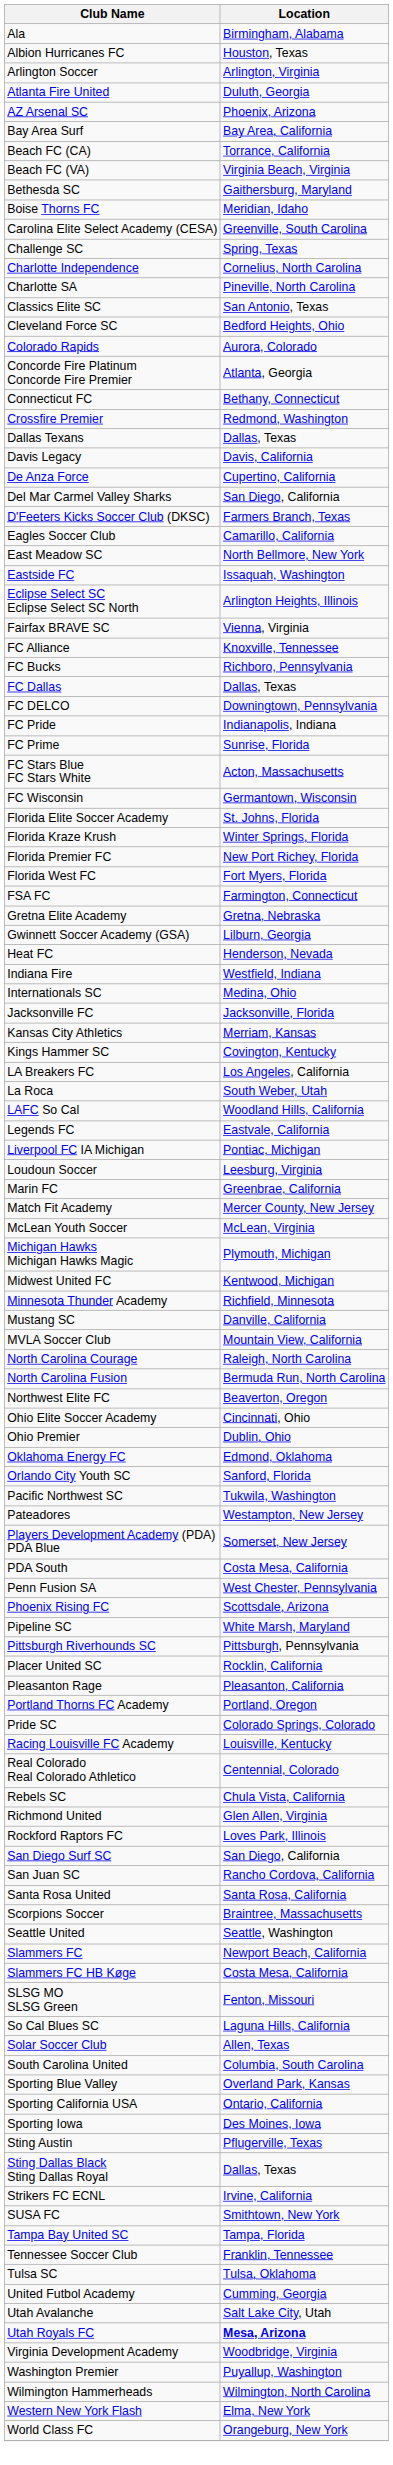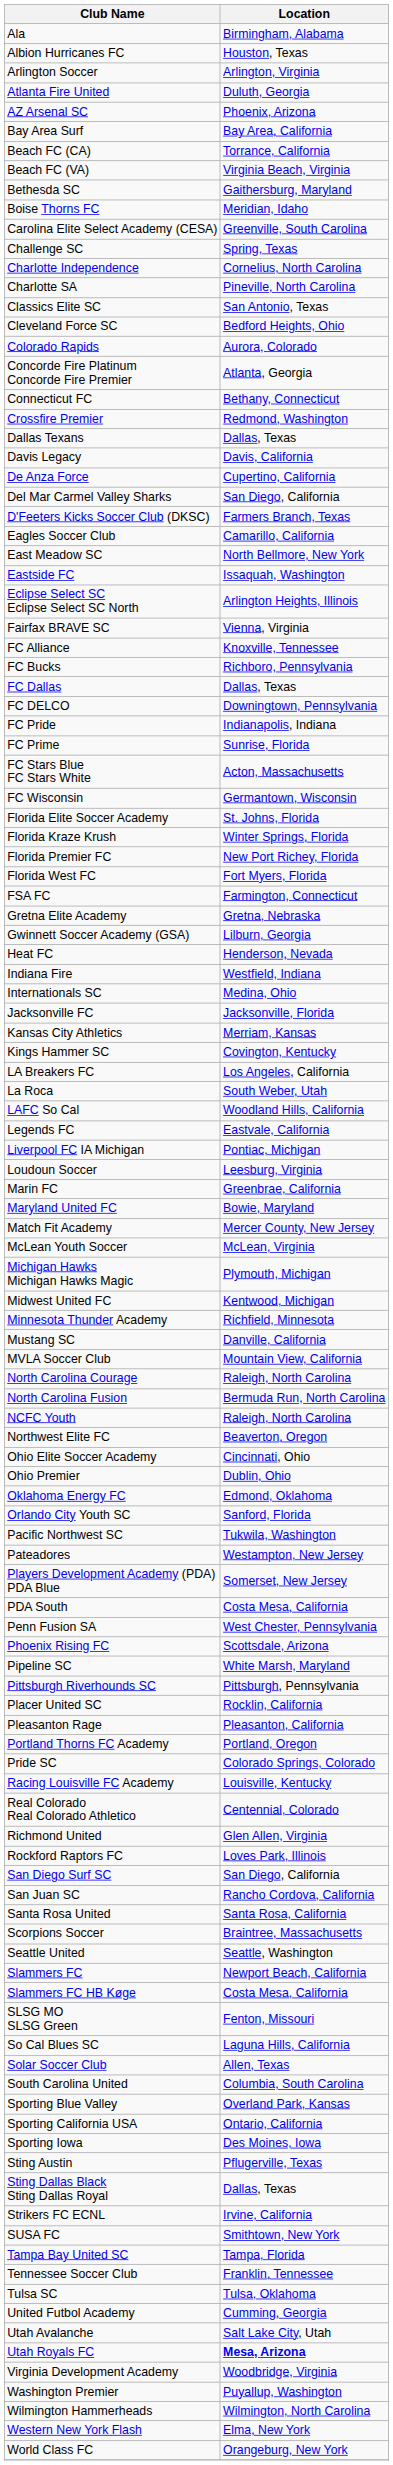 <table class="wikitable">
 <tr>
 <th>Club Name</th>
 <th>Location</th>
 </tr>
 <tr>
 <td>Ala</td>
 <td><a href='#'>Birmingham, Alabama</a></td>
 </tr>
 <tr>
 <td>Albion Hurricanes FC</td>
 <td><a href='#'>Houston</a>, Texas</td>
 </tr>
 <tr>
 <td>Arlington Soccer</td>
 <td><a href='#'>Arlington, Virginia</a></td>
 </tr>
 <tr>
 <td><a href='#'>Atlanta Fire United</a></td>
 <td><a href='#'>Duluth, Georgia</a></td>
 </tr>
 <tr>
 <td><a href='#'>AZ Arsenal SC</a></td>
 <td><a href='#'>Phoenix, Arizona</a></td>
 </tr>
 <tr>
 <td>Bay Area Surf</td>
 <td><a href='#'>Bay Area, California</a></td>
 </tr>
 <tr>
 <td>Beach FC (CA)</td>
 <td><a href='#'>Torrance, California</a></td>
 </tr>
 <tr>
 <td>Beach FC (VA)</td>
 <td><a href='#'>Virginia Beach, Virginia</a></td>
 </tr>
 <tr>
 <td>Bethesda SC</td>
 <td><a href='#'>Gaithersburg, Maryland</a></td>
 </tr>
 <tr>
 <td>Boise <a href='#'>Thorns FC</a></td>
 <td><a href='#'>Meridian, Idaho</a></td>
 </tr>
 <tr>
 <td>Carolina Elite Select Academy (CESA)</td>
 <td><a href='#'>Greenville, South Carolina</a></td>
 </tr>
 <tr>
 <td>Challenge SC</td>
 <td><a href='#'>Spring, Texas</a></td>
 </tr>
 <tr>
 <td><a href='#'>Charlotte Independence</a></td>
 <td><a href='#'>Cornelius, North Carolina</a></td>
 </tr>
 <tr>
 <td>Charlotte SA</td>
 <td><a href='#'>Pineville, North Carolina</a></td>
 </tr>
 <tr>
 <td>Classics Elite SC</td>
 <td><a href='#'>San Antonio</a>, Texas</td>
 </tr>
 <tr>
 <td>Cleveland Force SC</td>
 <td><a href='#'>Bedford Heights, Ohio</a></td>
 </tr>
 <tr>
 <td><a href='#'>Colorado Rapids</a></td>
 <td><a href='#'>Aurora, Colorado</a></td>
 </tr>
 <tr>
 <td>Concorde Fire Platinum<br>Concorde Fire Premier</td>
 <td><a href='#'>Atlanta</a>, Georgia</td>
 </tr>
 <tr>
 <td>Connecticut FC</td>
 <td><a href='#'>Bethany, Connecticut</a></td>
 </tr>
 <tr>
 <td><a href='#'>Crossfire Premier</a></td>
 <td><a href='#'>Redmond, Washington</a></td>
 </tr>
 <tr>
 <td>Dallas Texans</td>
 <td><a href='#'>Dallas</a>, Texas</td>
 </tr>
 <tr>
 <td>Davis Legacy</td>
 <td><a href='#'>Davis, California</a></td>
 </tr>
 <tr>
 <td><a href='#'>De Anza Force</a></td>
 <td><a href='#'>Cupertino, California</a></td>
 </tr>
 <tr>
 <td>Del Mar Carmel Valley Sharks</td>
 <td><a href='#'>San Diego</a>, California</td>
 </tr>
 <tr>
 <td><a href='#'>D'Feeters Kicks Soccer Club</a> (DKSC)</td>
 <td><a href='#'>Farmers Branch, Texas</a></td>
 </tr>
 <tr>
 <td>Eagles Soccer Club</td>
 <td><a href='#'>Camarillo, California</a></td>
 </tr>
 <tr>
 <td>East Meadow SC</td>
 <td><a href='#'>North Bellmore, New York</a></td>
 </tr>
 <tr>
 <td><a href='#'>Eastside FC</a></td>
 <td><a href='#'>Issaquah, Washington</a></td>
 </tr>
 <tr>
 <td><a href='#'>Eclipse Select SC</a><br>Eclipse Select SC North</td>
 <td><a href='#'>Arlington Heights, Illinois</a></td>
 </tr>
 <tr>
 <td>Fairfax BRAVE SC</td>
 <td><a href='#'>Vienna</a>, Virginia</td>
 </tr>
 <tr>
 <td>FC Alliance</td>
 <td><a href='#'>Knoxville, Tennessee</a></td>
 </tr>
 <tr>
 <td>FC Bucks</td>
 <td><a href='#'>Richboro, Pennsylvania</a></td>
 </tr>
 <tr>
 <td><a href='#'>FC Dallas</a></td>
 <td><a href='#'>Dallas</a>, Texas</td>
 </tr>
 <tr>
 <td>FC DELCO</td>
 <td><a href='#'>Downingtown, Pennsylvania</a></td>
 </tr>
 <tr>
 <td>FC Pride</td>
 <td><a href='#'>Indianapolis</a>, Indiana</td>
 </tr>
 <tr>
 <td>FC Prime</td>
 <td><a href='#'>Sunrise, Florida</a></td>
 </tr>
 <tr>
 <td>FC Stars Blue<br>FC Stars White</td>
 <td><a href='#'>Acton, Massachusetts</a></td>
 </tr>
 <tr>
 <td>FC Wisconsin</td>
 <td><a href='#'>Germantown, Wisconsin</a></td>
 </tr>
 <tr>
 <td>Florida Elite Soccer Academy</td>
 <td><a href='#'>St. Johns, Florida</a></td>
 </tr>
 <tr>
 <td>Florida Kraze Krush</td>
 <td><a href='#'>Winter Springs, Florida</a></td>
 </tr>
 <tr>
 <td>Florida Premier FC</td>
 <td><a href='#'>New Port Richey, Florida</a></td>
 </tr>
 <tr>
 <td>Florida West FC</td>
 <td><a href='#'>Fort Myers, Florida</a></td>
 </tr>
 <tr>
 <td>FSA FC</td>
 <td><a href='#'>Farmington, Connecticut</a></td>
 </tr>
 <tr>
 <td>Gretna Elite Academy</td>
 <td><a href='#'>Gretna, Nebraska</a></td>
 </tr>
 <tr>
 <td>Gwinnett Soccer Academy (GSA)</td>
 <td><a href='#'>Lilburn, Georgia</a></td>
 </tr>
 <tr>
 <td>Heat FC</td>
 <td><a href='#'>Henderson, Nevada</a></td>
 </tr>
 <tr>
 <td>Indiana Fire</td>
 <td><a href='#'>Westfield, Indiana</a></td>
 </tr>
 <tr>
 <td>Internationals SC</td>
 <td><a href='#'>Medina, Ohio</a></td>
 </tr>
 <tr>
 <td>Jacksonville FC</td>
 <td><a href='#'>Jacksonville, Florida</a></td>
 </tr>
 <tr>
 <td>Kansas City Athletics</td>
 <td><a href='#'>Merriam, Kansas</a></td>
 </tr>
 <tr>
 <td>Kings Hammer SC</td>
 <td><a href='#'>Covington, Kentucky</a></td>
 </tr>
 <tr>
 <td>LA Breakers FC</td>
 <td><a href='#'>Los Angeles</a>, California</td>
 </tr>
 <tr>
 <td>La Roca</td>
 <td><a href='#'>South Weber, Utah</a></td>
 </tr>
 <tr>
 <td><a href='#'>LAFC</a> So Cal</td>
 <td><a href='#'>Woodland Hills, California</a></td>
 </tr>
 <tr>
 <td>Legends FC</td>
 <td><a href='#'>Eastvale, California</a></td>
 </tr>
 <tr>
 <td><a href='#'>Liverpool FC</a> IA Michigan</td>
 <td><a href='#'>Pontiac, Michigan</a></td>
 </tr>
 <tr>
 <td>Loudoun Soccer</td>
 <td><a href='#'>Leesburg, Virginia</a></td>
 </tr>
 <tr>
 <td>Marin FC</td>
 <td><a href='#'>Greenbrae, California</a></td>
 </tr>
 <tr>
+<td><a href='#'>Maryland United FC</a></td>
+<td><a href='#'>Bowie, Maryland</a></td>
+</tr>
+<tr>
 <td>Match Fit Academy</td>
 <td><a href='#'>Mercer County, New Jersey</a></td>
 </tr>
 <tr>
 <td>McLean Youth Soccer</td>
 <td><a href='#'>McLean, Virginia</a></td>
 </tr>
 <tr>
 <td><a href='#'>Michigan Hawks</a><br>Michigan Hawks Magic</td>
 <td><a href='#'>Plymouth, Michigan</a></td>
 </tr>
 <tr>
 <td>Midwest United FC</td>
 <td><a href='#'>Kentwood, Michigan</a></td>
 </tr>
 <tr>
 <td><a href='#'>Minnesota Thunder</a> Academy</td>
 <td><a href='#'>Richfield, Minnesota</a></td>
 </tr>
 <tr>
 <td>Mustang SC</td>
 <td><a href='#'>Danville, California</a></td>
 </tr>
 <tr>
 <td>MVLA Soccer Club</td>
 <td><a href='#'>Mountain View, California</a></td>
 </tr>
 <tr>
 <td><a href='#'>North Carolina Courage</a></td>
 <td><a href='#'>Raleigh, North Carolina</a></td>
 </tr>
 <tr>
 <td><a href='#'>North Carolina Fusion</a></td>
 <td><a href='#'>Bermuda Run, North Carolina</a></td>
+</tr>
+<tr>
+<td><a href='#'>NCFC Youth</a></td>
+<td><a href='#'>Raleigh, North Carolina</a></td>
 </tr>
 <tr>
 <td>Northwest Elite FC</td>
 <td><a href='#'>Beaverton, Oregon</a></td>
 </tr>
 <tr>
 <td>Ohio Elite Soccer Academy</td>
 <td><a href='#'>Cincinnati</a>, Ohio</td>
 </tr>
 <tr>
 <td>Ohio Premier</td>
 <td><a href='#'>Dublin, Ohio</a></td>
 </tr>
 <tr>
 <td><a href='#'>Oklahoma Energy FC</a></td>
 <td><a href='#'>Edmond, Oklahoma</a></td>
 </tr>
 <tr>
 <td><a href='#'>Orlando City</a> Youth SC</td>
 <td><a href='#'>Sanford, Florida</a></td>
 </tr>
 <tr>
 <td>Pacific Northwest SC</td>
 <td><a href='#'>Tukwila, Washington</a></td>
 </tr>
 <tr>
 <td>Pateadores</td>
 <td><a href='#'>Westampton, New Jersey</a></td>
 </tr>
 <tr>
 <td><a href='#'>Players Development Academy</a> (PDA)<br>PDA Blue</td>
 <td><a href='#'>Somerset, New Jersey</a></td>
 </tr>
 <tr>
 <td>PDA South</td>
 <td><a href='#'>Costa Mesa, California</a></td>
 </tr>
 <tr>
 <td>Penn Fusion SA</td>
 <td><a href='#'>West Chester, Pennsylvania</a></td>
 </tr>
 <tr>
 <td><a href='#'>Phoenix Rising FC</a></td>
 <td><a href='#'>Scottsdale, Arizona</a></td>
 </tr>
 <tr>
 <td>Pipeline SC</td>
 <td><a href='#'>White Marsh, Maryland</a></td>
 </tr>
 <tr>
 <td><a href='#'>Pittsburgh Riverhounds SC</a></td>
 <td><a href='#'>Pittsburgh</a>, Pennsylvania</td>
 </tr>
 <tr>
 <td>Placer United SC</td>
 <td><a href='#'>Rocklin, California</a></td>
 </tr>
 <tr>
 <td>Pleasanton Rage</td>
 <td><a href='#'>Pleasanton, California</a></td>
 </tr>
 <tr>
 <td><a href='#'>Portland Thorns FC</a> Academy</td>
 <td><a href='#'>Portland, Oregon</a></td>
 </tr>
 <tr>
 <td>Pride SC</td>
 <td><a href='#'>Colorado Springs, Colorado</a></td>
 </tr>
 <tr>
 <td><a href='#'>Racing Louisville FC</a> Academy</td>
 <td><a href='#'>Louisville, Kentucky</a></td>
 </tr>
 <tr>
 <td>Real Colorado<br>Real Colorado Athletico</td>
 <td><a href='#'>Centennial, Colorado</a></td>
-</tr>
-<tr>
-<td>Rebels SC</td>
-<td><a href='#'>Chula Vista, California</a></td>
 </tr>
 <tr>
 <td>Richmond United</td>
 <td><a href='#'>Glen Allen, Virginia</a></td>
 </tr>
 <tr>
 <td>Rockford Raptors FC</td>
 <td><a href='#'>Loves Park, Illinois</a></td>
 </tr>
 <tr>
 <td><a href='#'>San Diego Surf SC</a></td>
 <td><a href='#'>San Diego</a>, California</td>
 </tr>
 <tr>
 <td>San Juan SC</td>
 <td><a href='#'>Rancho Cordova, California</a></td>
 </tr>
 <tr>
 <td>Santa Rosa United</td>
 <td><a href='#'>Santa Rosa, California</a></td>
 </tr>
 <tr>
 <td>Scorpions Soccer</td>
 <td><a href='#'>Braintree, Massachusetts</a></td>
 </tr>
 <tr>
 <td>Seattle United</td>
 <td><a href='#'>Seattle</a>, Washington</td>
 </tr>
 <tr>
 <td><a href='#'>Slammers FC</a></td>
 <td><a href='#'>Newport Beach, California</a></td>
 </tr>
 <tr>
 <td><a href='#'>Slammers FC HB Køge</a></td>
 <td><a href='#'>Costa Mesa, California</a></td>
 </tr>
 <tr>
 <td>SLSG MO<br>SLSG Green</td>
 <td><a href='#'>Fenton, Missouri</a></td>
 </tr>
 <tr>
 <td>So Cal Blues SC</td>
 <td><a href='#'>Laguna Hills, California</a></td>
 </tr>
 <tr>
 <td><a href='#'>Solar Soccer Club</a></td>
 <td><a href='#'>Allen, Texas</a></td>
 </tr>
 <tr>
 <td>South Carolina United</td>
 <td><a href='#'>Columbia, South Carolina</a></td>
 </tr>
 <tr>
 <td>Sporting Blue Valley</td>
 <td><a href='#'>Overland Park, Kansas</a></td>
 </tr>
 <tr>
 <td>Sporting California USA</td>
 <td><a href='#'>Ontario, California</a></td>
 </tr>
 <tr>
 <td>Sporting Iowa</td>
 <td><a href='#'>Des Moines, Iowa</a></td>
 </tr>
 <tr>
 <td>Sting Austin</td>
 <td><a href='#'>Pflugerville, Texas</a></td>
 </tr>
 <tr>
 <td><a href='#'>Sting Dallas Black</a><br>Sting Dallas Royal</td>
 <td><a href='#'>Dallas</a>, Texas</td>
 </tr>
 <tr>
 <td>Strikers FC ECNL</td>
 <td><a href='#'>Irvine, California</a></td>
 </tr>
 <tr>
 <td>SUSA FC</td>
 <td><a href='#'>Smithtown, New York</a></td>
 </tr>
 <tr>
 <td><a href='#'>Tampa Bay United SC</a></td>
 <td><a href='#'>Tampa, Florida</a></td>
 </tr>
 <tr>
 <td>Tennessee Soccer Club</td>
 <td><a href='#'>Franklin, Tennessee</a></td>
 </tr>
 <tr>
 <td>Tulsa SC</td>
 <td><a href='#'>Tulsa, Oklahoma</a></td>
 </tr>
 <tr>
 <td>United Futbol Academy</td>
 <td><a href='#'>Cumming, Georgia</a></td>
 </tr>
 <tr>
 <td>Utah Avalanche</td>
 <td><a href='#'>Salt Lake City</a>, Utah</td>
 </tr>
 <tr>
 <td><a href='#'>Utah Royals FC</a></td>
 <td><strong><a href='#'>Mesa, Arizona</a></strong></td>
 </tr>
 <tr>
 <td>Virginia Development Academy</td>
 <td><a href='#'>Woodbridge, Virginia</a></td>
 </tr>
 <tr>
 <td>Washington Premier</td>
 <td><a href='#'>Puyallup, Washington</a></td>
 </tr>
 <tr>
 <td>Wilmington Hammerheads</td>
 <td><a href='#'>Wilmington, North Carolina</a></td>
 </tr>
 <tr>
 <td><a href='#'>Western New York Flash</a></td>
 <td><a href='#'>Elma, New York</a></td>
 </tr>
 <tr>
 <td>World Class FC</td>
 <td><a href='#'>Orangeburg, New York</a></td>
 </tr>
 <tr>
 </tr>
 </table>
